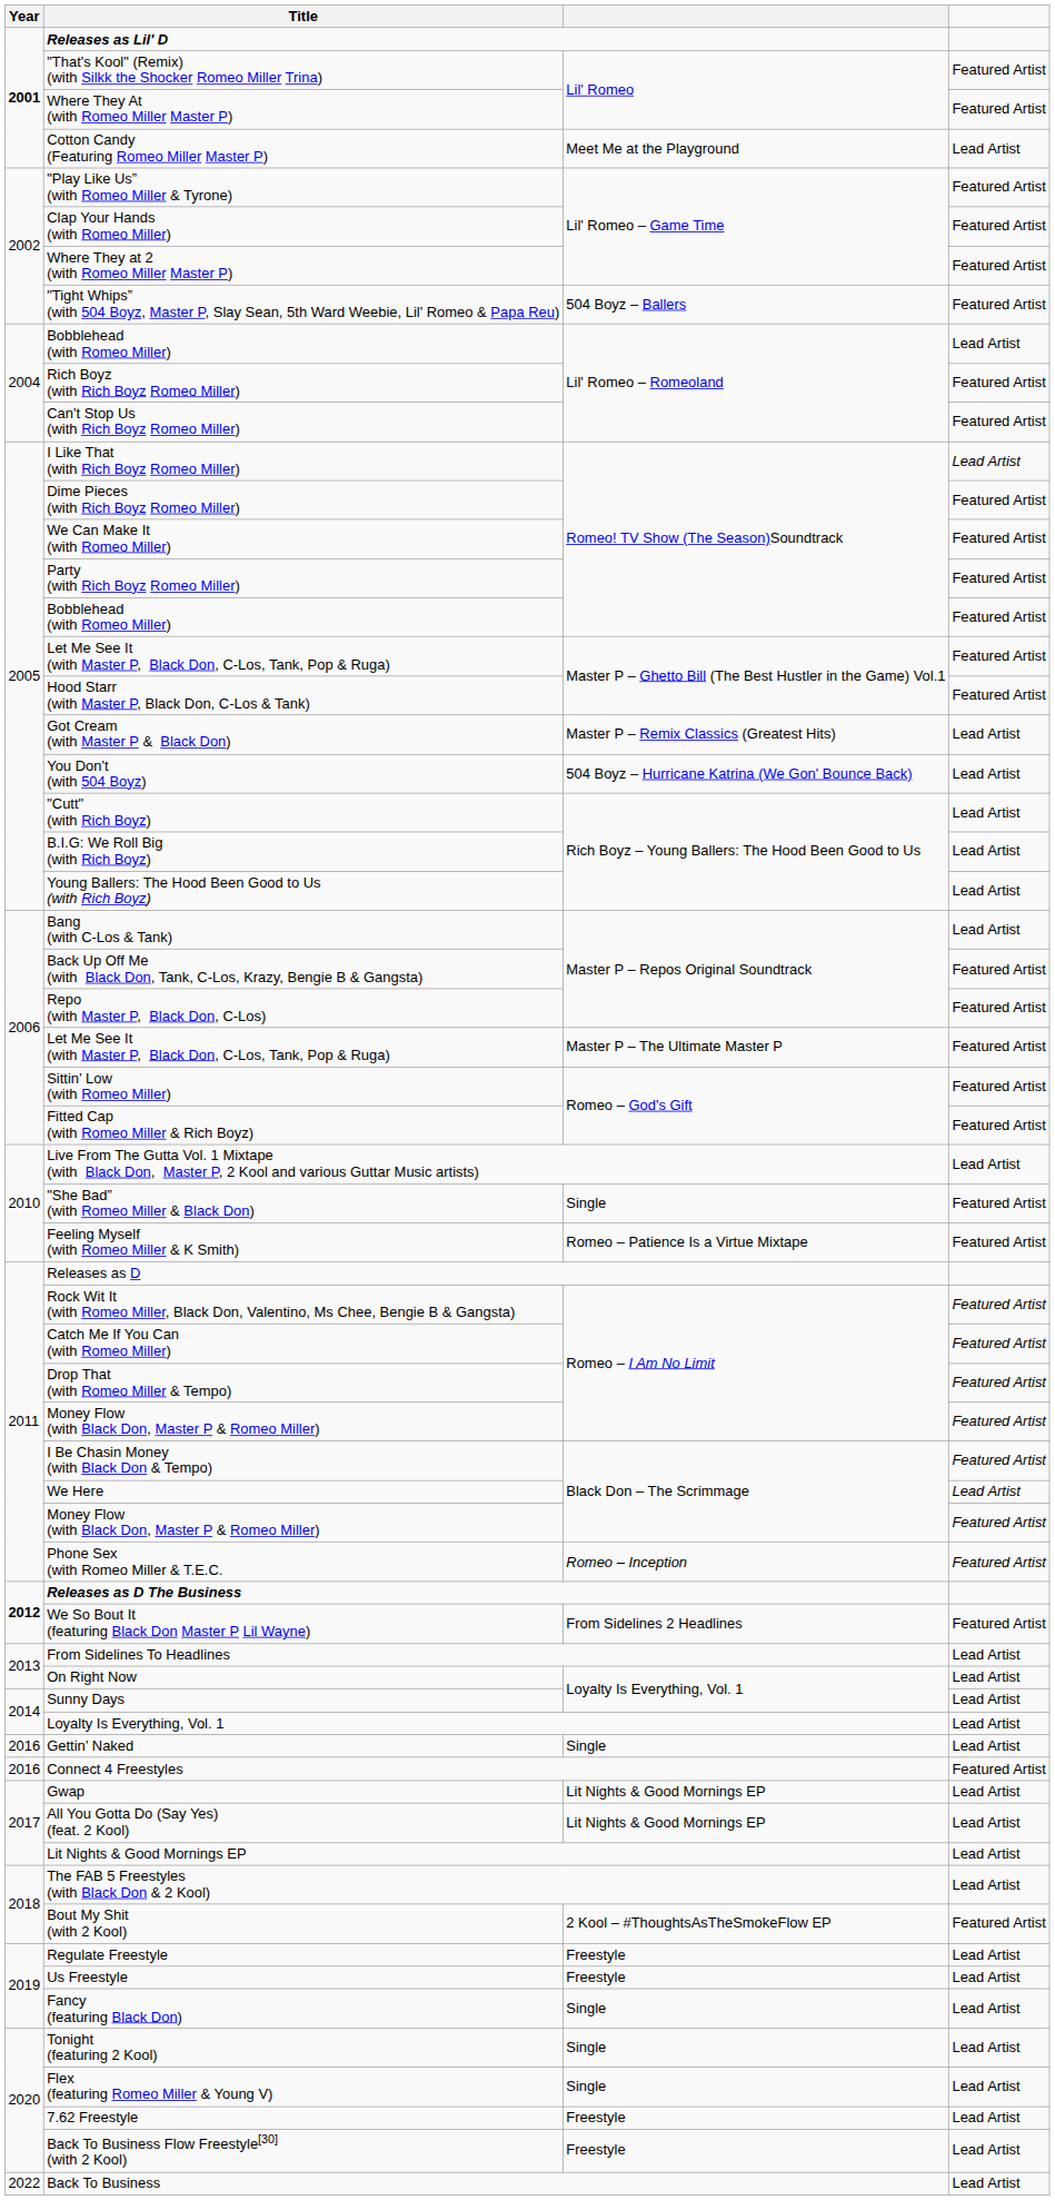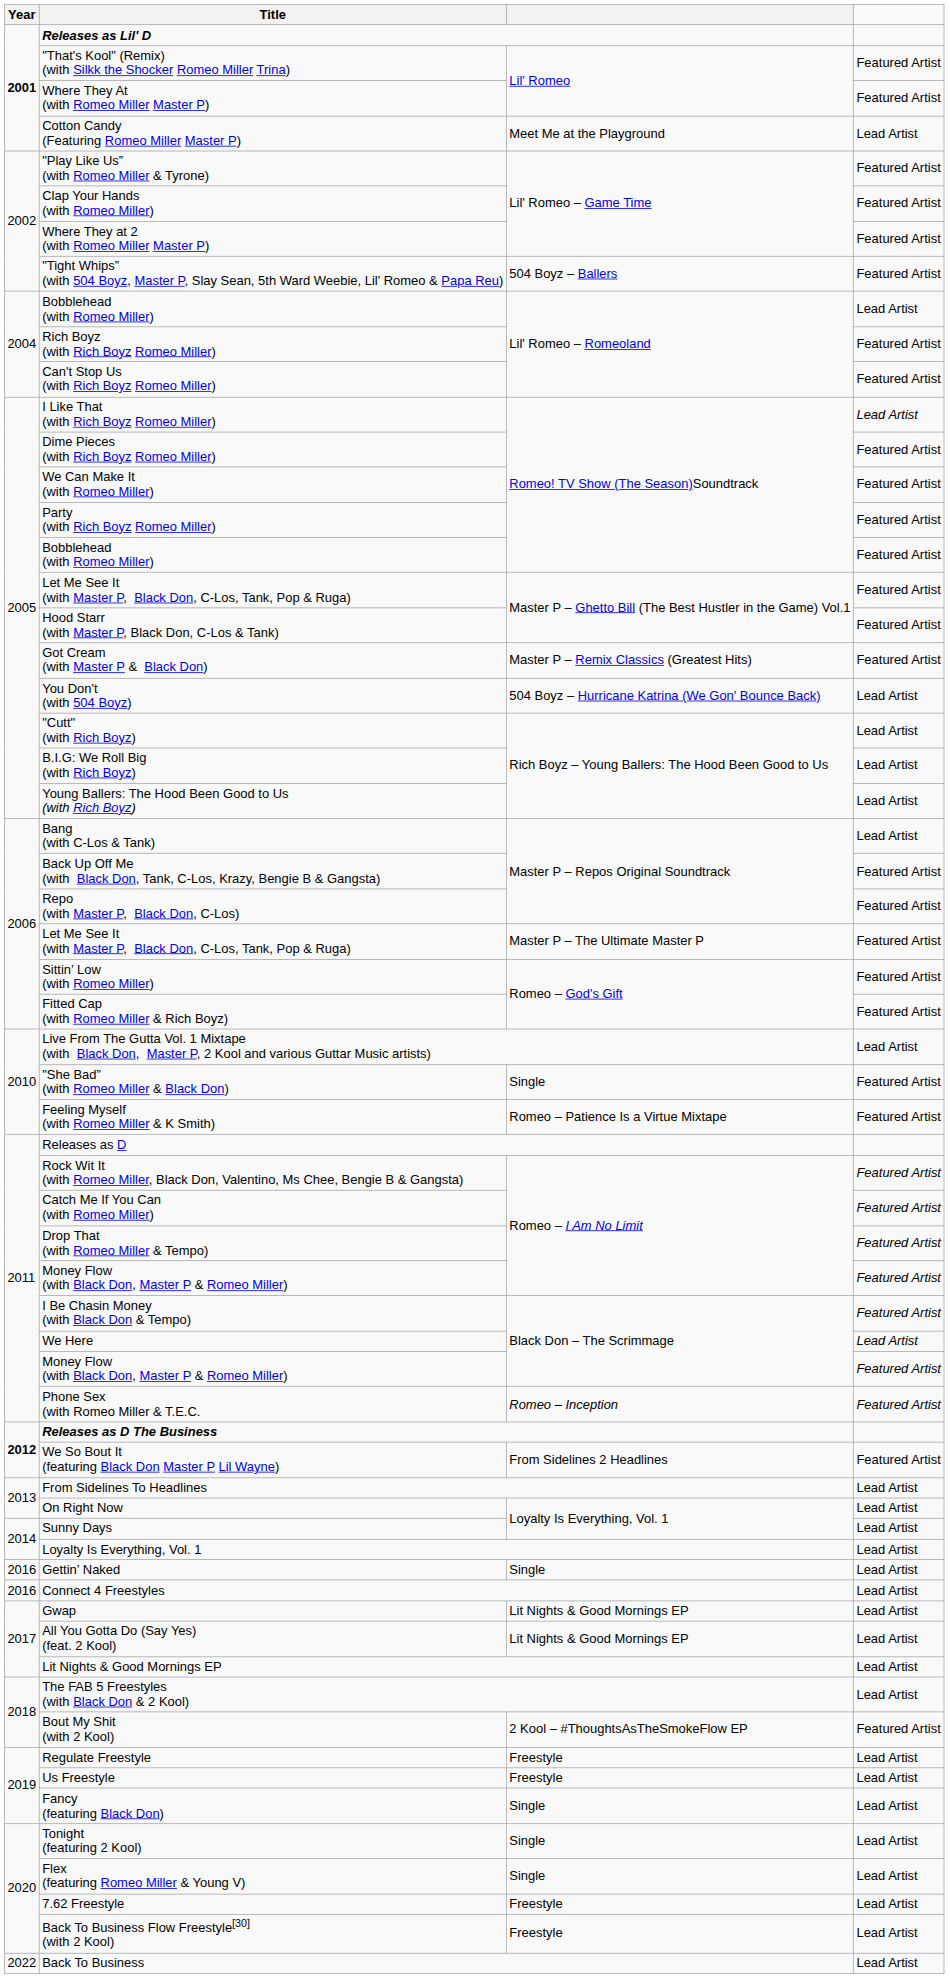 <table class="wikitable">
 <tr>
 <th>Year</th>
 <th>Title</th>
 <th></th>
 <td></td>
 </tr>
 <tr>
 <td rowspan="4"><strong>2001</strong></td>
 <td colspan="2"><strong><em>Releases as<em> Lil' D<strong></td>
 <td></td>
 </tr>
 <tr>
 <td>"That's Kool" (Remix)<br>(with <a href='#'>Silkk the Shocker</a> <a href='#'>Romeo Miller</a> <a href='#'>Trina</a>)</td>
 <td rowspan="2"><a href='#'></em>Lil' Romeo<em></a></td>
 <td></em>Featured Artist<em></td>
 </tr>
 <tr>
 <td>Where They At<br>(with <a href='#'>Romeo Miller</a> <a href='#'>Master P</a>)</td>
 <td></em>Featured Artist<em></td>
 </tr>
 <tr>
 <td>Cotton Candy<br>(Featuring <a href='#'>Romeo Miller</a> <a href='#'>Master P</a>)</td>
 <td>Meet Me at the Playground</td>
 <td></em>Lead Artist<em></td>
 </tr>
 <tr>
 <td rowspan="4"></strong>2002<strong></td>
 <td>"Play Like Us”<br>(with <a href='#'>Romeo Miller</a> & Tyrone)</td>
 <td rowspan="3">Lil' Romeo – </em><a href='#'>Game Time</a><em></td>
 <td></em>Featured Artist<em></td>
 </tr>
 <tr>
 <td>Clap Your Hands<br>(with <a href='#'>Romeo Miller</a>)</td>
 <td></em>Featured Artist<em></td>
 </tr>
 <tr>
 <td>Where They at 2<br>(with <a href='#'>Romeo Miller</a> <a href='#'>Master P</a>)</td>
 <td></em>Featured Artist<em></td>
 </tr>
 <tr>
 <td>"Tight Whips”<br>(with <a href='#'>504 Boyz</a>, <a href='#'>Master P</a>, Slay Sean, 5th Ward Weebie, Lil' Romeo & <a href='#'>Papa Reu</a>)</td>
 <td>504 Boyz – <a href='#'></em>Ballers<em></a></td>
 <td></em>Featured Artist<em></td>
 </tr>
 <tr>
 <td rowspan="3"></strong>2004<strong></td>
 <td>Bobblehead<br>(with <a href='#'>Romeo Miller</a>)</td>
 <td rowspan="3"></em>Lil' Romeo – <a href='#'>Romeoland</a><em></td>
 <td></em>Lead Artist<em></td>
 </tr>
 <tr>
 <td>Rich Boyz<br>(with <a href='#'>Rich Boyz</a> <a href='#'>Romeo Miller</a>)</td>
 <td></em>Featured Artist<em></td>
 </tr>
 <tr>
 <td>Can't Stop Us<br>(with <a href='#'>Rich Boyz</a> <a href='#'>Romeo Miller</a>)</td>
 <td></em>Featured Artist<em></td>
 </tr>
 <tr>
 <td rowspan="12"></strong>2005<strong></td>
 <td>I Like That<br>(with <a href='#'>Rich Boyz</a> <a href='#'>Romeo Miller</a>)</td>
 <td rowspan="5"><a href='#'></em>Romeo! TV Show (The Season)<em></a></em>Soundtrack<em></td>
 <td><em>Lead Artist</em></td>
 </tr>
 <tr>
 <td>Dime Pieces<br>(with <a href='#'>Rich Boyz</a> <a href='#'>Romeo Miller</a>)</td>
 <td></em>Featured Artist<em></td>
 </tr>
 <tr>
 <td>We Can Make It<br>(with <a href='#'>Romeo Miller</a>)</td>
 <td></em>Featured Artist<em></td>
 </tr>
 <tr>
 <td>Party<br>(with <a href='#'>Rich Boyz</a> <a href='#'>Romeo Miller</a>)</td>
 <td></em>Featured Artist<em></td>
 </tr>
 <tr>
 <td>Bobblehead<br>(with <a href='#'>Romeo Miller</a>)</td>
 <td></em>Featured Artist<em></td>
 </tr>
 <tr>
 <td>Let Me See It<br>(with <a href='#'>Master P</a>,  <a href='#'>Black Don</a>, C-Los, Tank, Pop & Ruga)</td>
 <td rowspan="2">Master P – <a href='#'>Ghetto Bill</a> (The Best Hustler in the Game) Vol.1</td>
 <td></em>Featured Artist<em></td>
 </tr>
 <tr>
 <td>Hood Starr<br>(with <a href='#'>Master P</a>, Black Don, C-Los & Tank)</td>
 <td></em>Featured Artist<em></td>
 </tr>
 <tr>
 <td>Got Cream<br>(with <a href='#'>Master P</a> &  <a href='#'>Black Don</a>)</td>
 <td>Master P – <a href='#'>Remix Classics</a> (Greatest Hits)</td>
-<td></em>Lead Artist<em></td>
+<td></em>Featured Artist<em></td>
 </tr>
 <tr>
 <td>You Don't<br>(with <a href='#'>504 Boyz</a>)</td>
 <td>504 Boyz – <a href='#'>Hurricane Katrina (We Gon' Bounce Back)</a></td>
 <td></em>Lead Artist<em></td>
 </tr>
 <tr>
 <td>"Cutt"<br>(with <a href='#'>Rich Boyz</a>)</td>
 <td rowspan="3"></em>Rich Boyz – Young Ballers: The Hood Been Good to Us<em></td>
 <td></em>Lead Artist<em></td>
 </tr>
 <tr>
 <td>B.I.G: We Roll Big<br>(with <a href='#'>Rich Boyz</a>)</td>
 <td></em>Lead Artist<em></td>
 </tr>
 <tr>
 <td></em>Young Ballers: The Hood Been Good to Us<em><br>(with <a href='#'>Rich Boyz</a>)</td>
 <td></em>Lead Artist<em></td>
 </tr>
 <tr>
 <td rowspan="6"></strong>2006<strong></td>
 <td>Bang<br>(with C-Los & Tank)</td>
 <td rowspan="3">Master P – Repos Original Soundtrack</td>
 <td></em>Lead Artist<em></td>
 </tr>
 <tr>
 <td>Back Up Off Me<br>(with  <a href='#'>Black Don</a>, Tank, C-Los, Krazy, Bengie B & Gangsta)</td>
 <td></em>Featured Artist<em></td>
 </tr>
 <tr>
 <td>Repo<br>(with <a href='#'>Master P</a>,  <a href='#'>Black Don</a>, C-Los)</td>
 <td></em>Featured Artist<em></td>
 </tr>
 <tr>
 <td>Let Me See It<br>(with <a href='#'>Master P</a>,  <a href='#'>Black Don</a>, C-Los, Tank, Pop & Ruga)</td>
 <td>Master P – The Ultimate Master P</td>
 <td></em>Featured Artist<em></td>
 </tr>
 <tr>
 <td>Sittin’ Low<br>(with <a href='#'>Romeo Miller</a>)</td>
 <td rowspan="2">Romeo – <a href='#'></em>God's Gift<em></a></td>
 <td></em>Featured Artist<em></td>
 </tr>
 <tr>
 <td>Fitted Cap<br>(with <a href='#'>Romeo Miller</a> & Rich Boyz)</td>
 <td></em>Featured Artist<em></td>
 </tr>
 <tr>
 <td rowspan="3"></strong>2010<strong></td>
 <td colspan="2">Live From The Gutta Vol. 1 Mixtape<br>(with  <a href='#'>Black Don</a>,  <a href='#'>Master P</a>, 2 Kool and various Guttar Music artists)</td>
 <td></em>Lead Artist<em></td>
 </tr>
 <tr>
 <td>"She Bad”<br>(with <a href='#'>Romeo Miller</a> & <a href='#'>Black Don</a>)</td>
 <td>Single</td>
 <td></em>Featured Artist<em></td>
 </tr>
 <tr>
 <td>Feeling Myself<br>(with <a href='#'>Romeo Miller</a> & K Smith)</td>
 <td></em>Romeo – Patience Is a Virtue Mixtape<em></td>
 <td></em>Featured Artist<em></td>
 </tr>
 <tr>
 <td rowspan="9"></strong>2011<strong></td>
 <td colspan="2"></em></strong>Releases as</em> <a href='#'>D</a></strong></td>
 <td></td>
 </tr>
 <tr>
 <td>Rock Wit It<br>(with <a href='#'>Romeo Miller</a>, Black Don, Valentino, Ms Chee, Bengie B & Gangsta)</td>
 <td rowspan="4">Romeo – <em><a href='#'>I Am No Limit</a></em></td>
 <td><em>Featured Artist</em></td>
 </tr>
 <tr>
 <td>Catch Me If You Can<br>(with <a href='#'>Romeo Miller</a>)</td>
 <td><em>Featured Artist</em></td>
 </tr>
 <tr>
 <td>Drop That<br>(with <a href='#'>Romeo Miller</a> & Tempo)</td>
 <td><em>Featured Artist</em></td>
 </tr>
 <tr>
 <td>Money Flow<br>(with <a href='#'>Black Don</a>, <a href='#'>Master P</a> & <a href='#'>Romeo Miller</a>)</td>
 <td><em>Featured Artist</em></td>
 </tr>
 <tr>
 <td>I Be Chasin Money<br>(with <a href='#'>Black Don</a> & Tempo)</td>
 <td rowspan="3">Black Don – The Scrimmage</td>
 <td><em>Featured Artist</em></td>
 </tr>
 <tr>
 <td>We Here</td>
 <td><em>Lead Artist</em></td>
 </tr>
 <tr>
 <td>Money Flow<br>(with <a href='#'>Black Don</a>, <a href='#'>Master P</a> & <a href='#'>Romeo Miller</a>)</td>
 <td><em>Featured Artist</em></td>
 </tr>
 <tr>
 <td>Phone Sex<br>(with Romeo Miller & T.E.C.</td>
 <td><em>Romeo – Inception</em></td>
 <td><em>Featured Artist</em></td>
 </tr>
 <tr>
 <td rowspan="2"><strong>2012</strong></td>
 <td colspan="2"><strong><em>Releases as<em> D The Business<strong></td>
 <td></td>
 </tr>
 <tr>
 <td>We So Bout It<br>(featuring <a href='#'>Black Don</a> <a href='#'>Master P</a> <a href='#'>Lil Wayne</a>)</td>
 <td>From Sidelines 2 Headlines</td>
 <td></em>Featured Artist<em></td>
 </tr>
 <tr>
 <td rowspan="2"></strong>2013<strong></td>
 <td colspan="2">From Sidelines To Headlines</td>
 <td></em>Lead Artist<em></td>
 </tr>
 <tr>
 <td>On Right Now</td>
 <td rowspan="2">Loyalty Is Everything, Vol. 1</td>
 <td></em>Lead Artist<em></td>
 </tr>
 <tr>
 <td rowspan="2"></strong>2014<strong></td>
 <td>Sunny Days</td>
 <td></em>Lead Artist<em></td>
 </tr>
 <tr>
 <td colspan="2">Loyalty Is Everything, Vol. 1</td>
 <td></em>Lead Artist<em></td>
 </tr>
 <tr>
 <td></strong>2016<strong></td>
 <td>Gettin’ Naked</td>
 <td>Single</td>
 <td></em>Lead Artist<em></td>
 </tr>
 <tr>
 <td></strong>2016<strong></td>
 <td colspan="2">Connect 4 Freestyles</td>
-<td></em>Featured Artist<em></td>
+<td></em>Lead Artist<em></td>
 </tr>
 <tr>
 <td rowspan="3"></strong>2017<strong></td>
 <td>Gwap</td>
 <td>Lit Nights & Good Mornings EP</td>
 <td></em>Lead Artist<em></td>
 </tr>
 <tr>
 <td>All You Gotta Do (Say Yes)<br>(feat. 2 Kool)</td>
 <td>Lit Nights & Good Mornings EP</td>
 <td></em>Lead Artist<em></td>
 </tr>
 <tr>
 <td colspan="2">Lit Nights & Good Mornings EP</td>
 <td></em>Lead Artist<em></td>
 </tr>
 <tr>
 <td rowspan="2"></strong>2018<strong></td>
 <td colspan="2">The FAB 5 Freestyles<br>(with <a href='#'>Black Don</a> & 2 Kool)</td>
 <td></em>Lead Artist<em></td>
 </tr>
 <tr>
 <td>Bout My Shit<br>(with 2 Kool)</td>
 <td>2 Kool – #ThoughtsAsTheSmokeFlow EP</td>
 <td></em>Featured Artist<em></td>
 </tr>
 <tr>
 <td rowspan="3"></strong>2019<strong></td>
 <td>Regulate Freestyle</td>
 <td></em>Freestyle<em></td>
 <td></em>Lead Artist<em></td>
 </tr>
 <tr>
 <td>Us Freestyle</td>
 <td></em>Freestyle<em></td>
 <td></em>Lead Artist<em></td>
 </tr>
 <tr>
 <td>Fancy<br>(featuring <a href='#'>Black Don</a>)</td>
 <td>Single</td>
 <td></em>Lead Artist<em></td>
 </tr>
 <tr>
 <td rowspan="4"></strong>2020<strong></td>
 <td>Tonight<br>(featuring 2 Kool)</td>
 <td>Single</td>
 <td></em>Lead Artist<em></td>
 </tr>
 <tr>
 <td>Flex<br>(featuring <a href='#'>Romeo Miller</a> & Young V)</td>
 <td>Single</td>
 <td></em>Lead Artist<em></td>
 </tr>
 <tr>
 <td>7.62 Freestyle</td>
 <td></em>Freestyle<em></td>
 <td></em>Lead Artist<em></td>
 </tr>
 <tr>
 <td>Back To Business Flow Freestyle<sup>[30]</sup><br>(with 2 Kool)</td>
 <td></em>Freestyle<em></td>
 <td></em>Lead Artist<em></td>
 </tr>
 <tr>
 <td></strong>2022<strong></td>
 <td colspan="2">Back To Business</td>
 <td></em>Lead Artist<em></td>
 </tr>
 </table>
